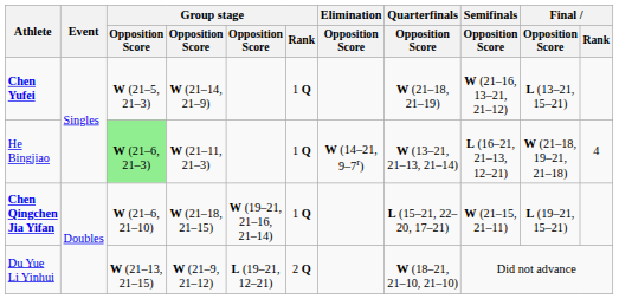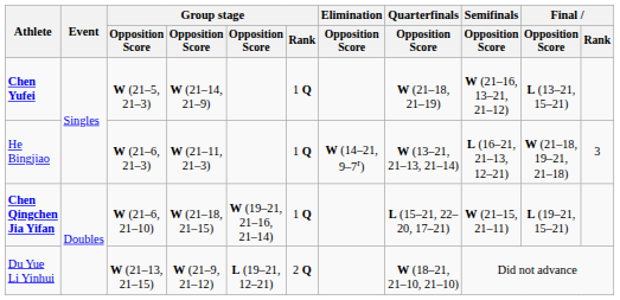 <table class="wikitable" style="font-size:90%">
 <tr>
 <th rowspan=2>Athlete</th>
 <th rowspan=2>Event</th>
 <th colspan=4>Group stage</th>
 <th>Elimination</th>
 <th>Quarterfinals</th>
 <th>Semifinals</th>
 <th colspan=2>Final / </th>
 </tr>
 <tr style="font-size:95%">
 <th>Opposition<br>Score</th>
 <th>Opposition<br>Score</th>
 <th>Opposition<br>Score</th>
 <th>Rank</th>
 <th>Opposition<br>Score</th>
 <th>Opposition<br>Score</th>
 <th>Opposition<br>Score</th>
 <th>Opposition<br>Score</th>
 <th>Rank</th>
 </tr>
 <tr align="center">
 <td align="left"><strong><a href='#'>Chen Yufei</a></strong></td>
 <td rowspan="2" align="left"><a href='#'>Singles</a></td>
 <td><br><strong>W</strong> (21–5, 21–3)</td>
 <td><br><strong>W</strong> (21–14, 21–9)</td>
 <td></td>
 <td>1 <strong>Q</strong></td>
 <td></td>
 <td><br><strong>W</strong> (21–18, 21–19)</td>
 <td><br><strong>W</strong> (21–16, 13–21, 21–12)</td>
 <td><br><strong>L</strong> (13–21, 15–21)</td>
 <td></td>
 </tr>
 <tr align="center">
 <td align="left"><a href='#'>He Bingjiao</a></td>
-<td style="background: lightgreen;"><br> <strong>W</strong> (21–6, 21–3)</td>
+<td><br> <strong>W</strong> (21–6, 21–3)</td>
 <td><br><strong>W</strong> (21–11, 21–3)</td>
 <td></td>
 <td>1 <strong>Q</strong></td>
 <td><br><strong>W</strong> (14–21, 9–7<sup>r</sup>)</td>
 <td><br><strong>W</strong> (13–21, 21–13, 21–14)</td>
 <td><br><strong>L</strong> (16–21, 21–13, 12–21)</td>
 <td><br><strong>W</strong> (21–18, 19–21, 21–18)</td>
-<td>4</td>
+<td>3</td>
 </tr>
 <tr align="center">
 <td align="left"><strong><a href='#'>Chen Qingchen</a><br><a href='#'>Jia Yifan</a></strong></td>
 <td rowspan="2" align="left"><a href='#'>Doubles</a></td>
 <td><br><strong>W</strong> (21–6, 21–10)</td>
 <td><br><strong>W</strong> (21–18, 21–15)</td>
 <td><br><strong>W</strong> (19–21, 21–16, 21–14)</td>
 <td>1 <strong>Q</strong></td>
 <td></td>
 <td><br><strong>L</strong> (15–21, 22–20, 17–21)</td>
 <td><br><strong>W</strong> (21–15, 21–11)</td>
 <td><br><strong>L</strong> (19–21, 15–21)</td>
 <td></td>
 </tr>
 <tr align="center">
 <td align="left"><a href='#'>Du Yue</a><br><a href='#'>Li Yinhui</a></td>
 <td><br><strong>W</strong> (21–13, 21–15)</td>
 <td><br><strong>W</strong> (21–9, 21–12)</td>
 <td><br><strong>L</strong> (19–21, 12–21)</td>
 <td>2 <strong>Q</strong></td>
 <td></td>
 <td><br><strong>W</strong> (18–21, 21–10, 21–10)</td>
 <td colspan=3>Did not advance</td>
 </tr>
 </table>
